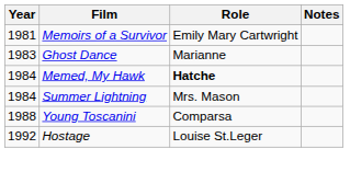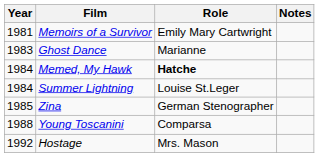 <table class="wikitable">
 <tr>
 <th>Year</th>
 <th>Film</th>
 <th>Role</th>
 <th>Notes</th>
 </tr>
 <tr>
 <td>1981</td>
 <td><em><a href='#'>Memoirs of a Survivor</a></em></td>
 <td>Emily Mary Cartwright</td>
 <td></td>
 </tr>
 <tr>
 <td>1983</td>
 <td><em><a href='#'>Ghost Dance</a></em></td>
 <td>Marianne</td>
 <td></td>
 </tr>
 <tr>
 <td>1984</td>
 <td><em><a href='#'>Memed, My Hawk</a></em></td>
 <td><strong>Hatche</strong></td>
 <td></td>
 </tr>
 <tr>
 <td>1984</td>
 <td><em><a href='#'>Summer Lightning</a></em></td>
-<td>Mrs. Mason</td>
+<td>Louise St.Leger</td>
+<td></td>
+</tr>
+<tr>
+<td>1985</td>
+<td><em><a href='#'>Zina</a></em></td>
+<td>German Stenographer</td>
 <td></td>
 </tr>
 <tr>
 <td>1988</td>
 <td><em><a href='#'>Young Toscanini</a></em></td>
 <td>Comparsa</td>
 <td></td>
 </tr>
 <tr>
 <td>1992</td>
 <td><em>Hostage</em></td>
-<td>Louise St.Leger</td>
+<td>Mrs. Mason</td>
 <td></td>
 </tr>
 </table>
